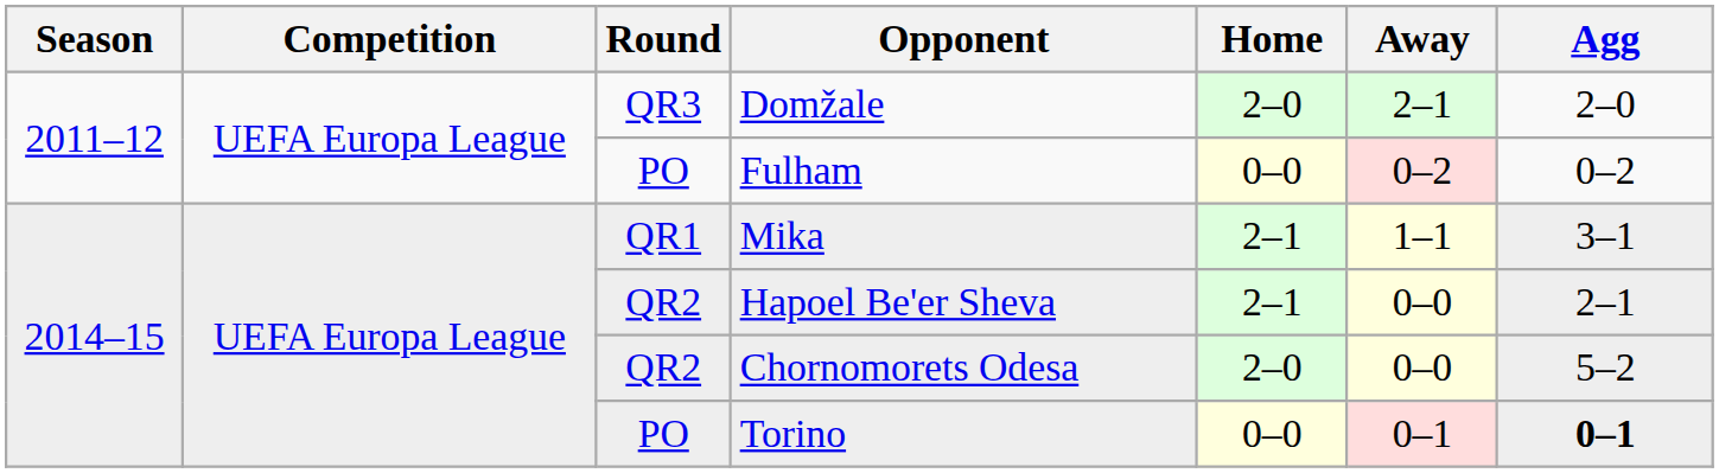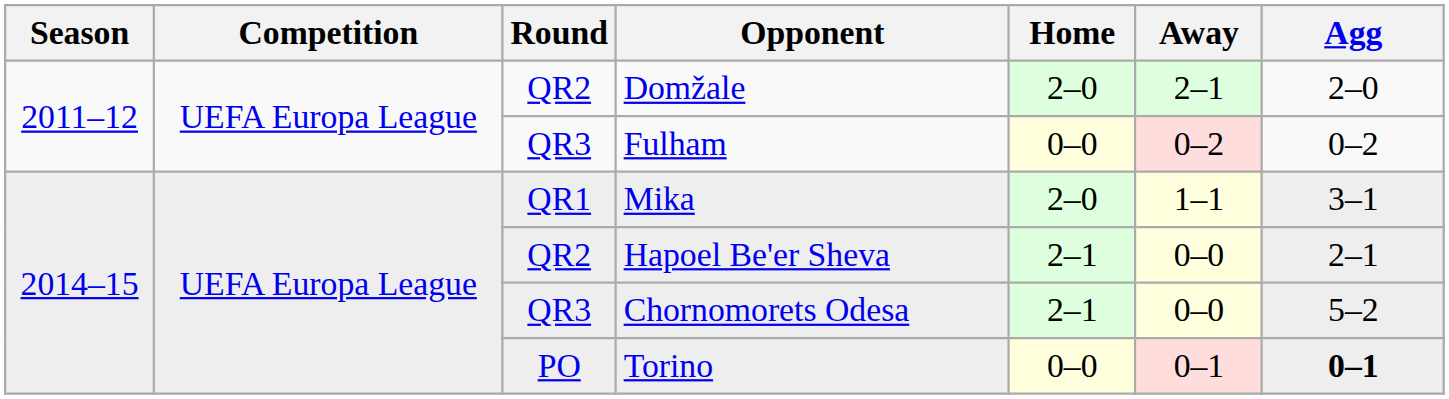 <table class="wikitable" style="font-size:95%; text-align: center;">
 <tr>
 <th width="60">Season</th>
 <th width="150">Competition</th>
 <th width="30">Round</th>
 <th width="170">Opponent</th>
 <th width="50">Home</th>
 <th width="50">Away</th>
 <th width="75"><a href='#'>Agg</a></th>
 </tr>
 <tr>
 <td rowspan="2"><a href='#'>2011–12</a></td>
 <td rowspan="2"><a href='#'>UEFA Europa League</a></td>
-<td><a href='#'>QR3</a></td>
+<td><a href='#'>QR2</a></td>
 <td align="left"> <a href='#'>Domžale</a></td>
 <td bgcolor="#ddffdd">2–0</td>
 <td bgcolor="#ddffdd">2–1</td>
 <td>2–0</td>
 </tr>
 <tr>
-<td><a href='#'>PO</a></td>
+<td><a href='#'>QR3</a></td>
 <td align="left"> <a href='#'>Fulham</a></td>
 <td bgcolor="#ffffdd">0–0</td>
 <td bgcolor="#ffdddd">0–2</td>
 <td>0–2</td>
 </tr>
 <tr bgcolor=#EEEEEE>
 <td rowspan="4"><a href='#'>2014–15</a></td>
 <td rowspan="4"><a href='#'>UEFA Europa League</a></td>
 <td><a href='#'>QR1</a></td>
 <td align="left"> <a href='#'>Mika</a></td>
-<td bgcolor="#ddffdd">2–1</td>
+<td bgcolor="#ddffdd">2–0</td>
 <td bgcolor="#ffffdd">1–1</td>
 <td>3–1</td>
 </tr>
 <tr bgcolor=#EEEEEE>
 <td><a href='#'>QR2</a></td>
 <td align="left"> <a href='#'>Hapoel Be'er Sheva</a></td>
 <td bgcolor="#ddffdd">2–1</td>
 <td bgcolor="#ffffdd">0–0</td>
 <td>2–1</td>
 </tr>
 <tr bgcolor=#EEEEEE>
-<td><a href='#'>QR2</a></td>
+<td><a href='#'>QR3</a></td>
 <td align="left"> <a href='#'>Chornomorets Odesa</a></td>
-<td bgcolor="#ddffdd">2–0</td>
+<td bgcolor="#ddffdd">2–1</td>
 <td bgcolor="#ffffdd">0–0</td>
 <td>5–2</td>
 </tr>
 <tr bgcolor=#EEEEEE>
 <td><a href='#'>PO</a></td>
 <td align="left"> <a href='#'>Torino</a></td>
 <td bgcolor="#ffffdd">0–0</td>
 <td bgcolor="#ffdddd">0–1</td>
 <td><strong>0–1</strong></td>
 </tr>
 </table>
